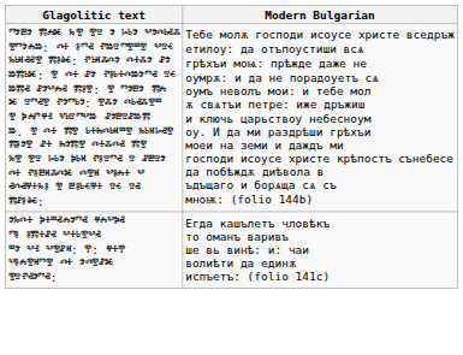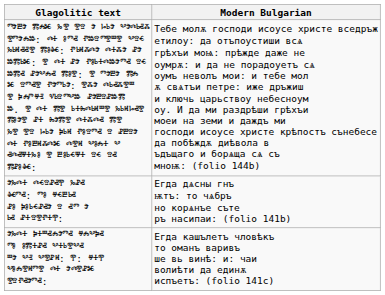 <table class="wikitable">
 <tr>
 <th>Glagolitic text</th>
 <th>Modern Bulgarian</th>
 </tr>
 <tr>
 <td>ⱅⰵⰱⰵ ⰿⰾⱘ ⰳⰺ ⰺⱄ ⰵ ⱈⱃⰵ ⰲⰵⰴⱃⱏⰶ<br>ⰺⱅⰵⰾⱆ: ⰴⰰ ⱁⱅⱏ ⱂⱆⱄⱅⰺⱎⰺ ⰲⱄⱔ<br>ⰳⱃⱝⱏⱏⰺ ⰿⱁⱙ: ⱂⱃⱝⰶⰴⰵ ⰴⰰⰶⰵ ⱀⰵ<br>ⱆⰿⱃⱘ: ⰺ ⰴⰰ ⱀⰵ ⱂⱁⱃⰰⰴⱆⰵⱅⱏ ⱄⱔ<br>ⱆⰿⱏ ⱀⰵⰲⰾⱏ ⰿⱁⰺ: ⰺ ⱅⰵⰱⰵ ⰿⰾ<br>ⱘ ⱄⱅⱏⰺ ⱂⰵⱅⱃⰵ: ⰺⰶⰵ ⰴⱃⱏⰶⰺⱎ<br>ⰺ ⰽⰾⱓⱍⱐ ⱌⱃⱄⱅⰲⱆ ⱀⰵⰱⱄⱀⱆⰿ<br>ⱆ. ⰺ ⰴⰰ ⰿⰺ ⱃⰰⰸⰴⱃⱝⱎⰺ ⰳⱃⱝⱈⱏⰺ<br>ⰿⱁⰵⰺ ⱀⰰ ⰸⰵⰿⰺ ⰴⰰⰶⰴⱏ ⰿⰺ<br>ⰳⰺ ⰺⱄ ⱈⱃⰵ ⰽⱃⱝ ⱂⱁⱄⱅⱏ ⱄ ⱀⰱⱄⰵ<br>ⰴⰰ ⱂⱁⰱⱝⰶⰴⱘ ⰴⰺⱝ ⰲⱁⰾⰰ ⰲ<br>ⱏⰴⱏⱋⰰⰳⱁ ⰺ ⰱⱁⱃⱔⱋⰰ ⱄⱔ ⱄⱏ<br>ⰿⱀⱁⱙ:</td>
 <td>Тебе молѫ господи исоусе христе вседръж<br>етилоу: да отъпоустиши всѧ<br>грѣхъи моѩ: прѣжде даже не<br>оумрѫ: и да не порадоуетъ сѧ<br>оумъ неволъ мои: и тебе мол<br>ѫ свѧтъи петре: иже дръжиш<br>и ключь царьствоу небесноум<br>оу. И да ми раздрѣши грѣхъи<br>моеи на земи и даждъ ми<br>господи исоусе христе крѣпостъ сънебесе<br>да побѣждѫ диѣвола в<br>ъдъщаго и борѧща сѧ съ<br>мноѭ: (folio 144b)</td>
 </tr>
 <tr>
+<td>ⰵⰳⰴⰰ ⰴⱔⱄⱀⱏⰹ ⰳⱀⱏ<br>ⱙⱅⱏ: ⱅⱁ ⱍⱔⰱⱃⱏ<br>ⱀⱁ ⰽⱁⱃⱔⱀⱏⰵ ⱄ ⱏⱅ ⰵ<br>ⱃⱏ ⱀⰰⱄⰺⱂⰰⰹ:</td>
+<td>Егда дѧсны гнъ<br>ѭтъ: то чѧбръ<br>но корѧнъе съте<br>ръ насипаи: (folio 141b)</td>
+</tr>
+<tr>
 <td>ⰵⰳⰴⰰ ⰽⰰⱎⱏⰾⰵⱅⱏ ⱍⰾⰲⰽⱏ<br>ⱅⱁ ⱁⰿⰰⱀⱏ ⰲⰰⱃⰺⰲⱏ<br>ⱎⰵ ⰲⱐ ⰲⰺⱀⱝ: ⰹ: ⱍⰰⰹ<br>ⰲⱁⰾⰺⱝⱅⰺ ⰴⰰ ⰵⰴⰺⱀⱘ<br>ⰺⱄⱂⱏⰵⱅⱏ:</td>
 <td>Егда кашълетъ чловѣкъ<br>то оманъ варивъ<br>ше вь винѣ: и: чаи<br>волиѣти да единѫ<br>испъетъ: (folio 141c)</td>
 </tr>
 </table>
